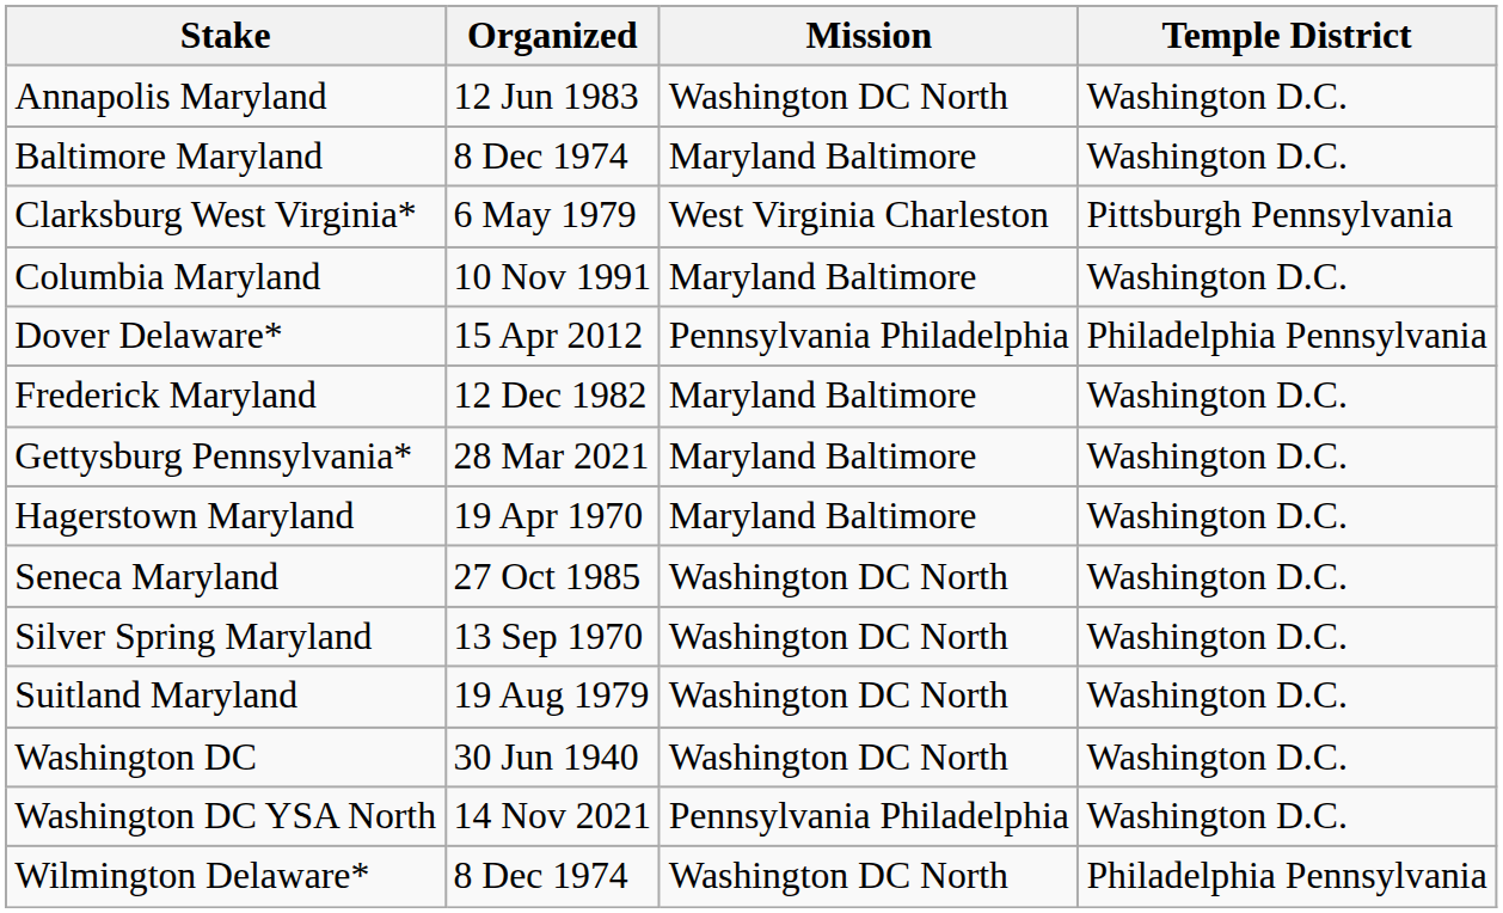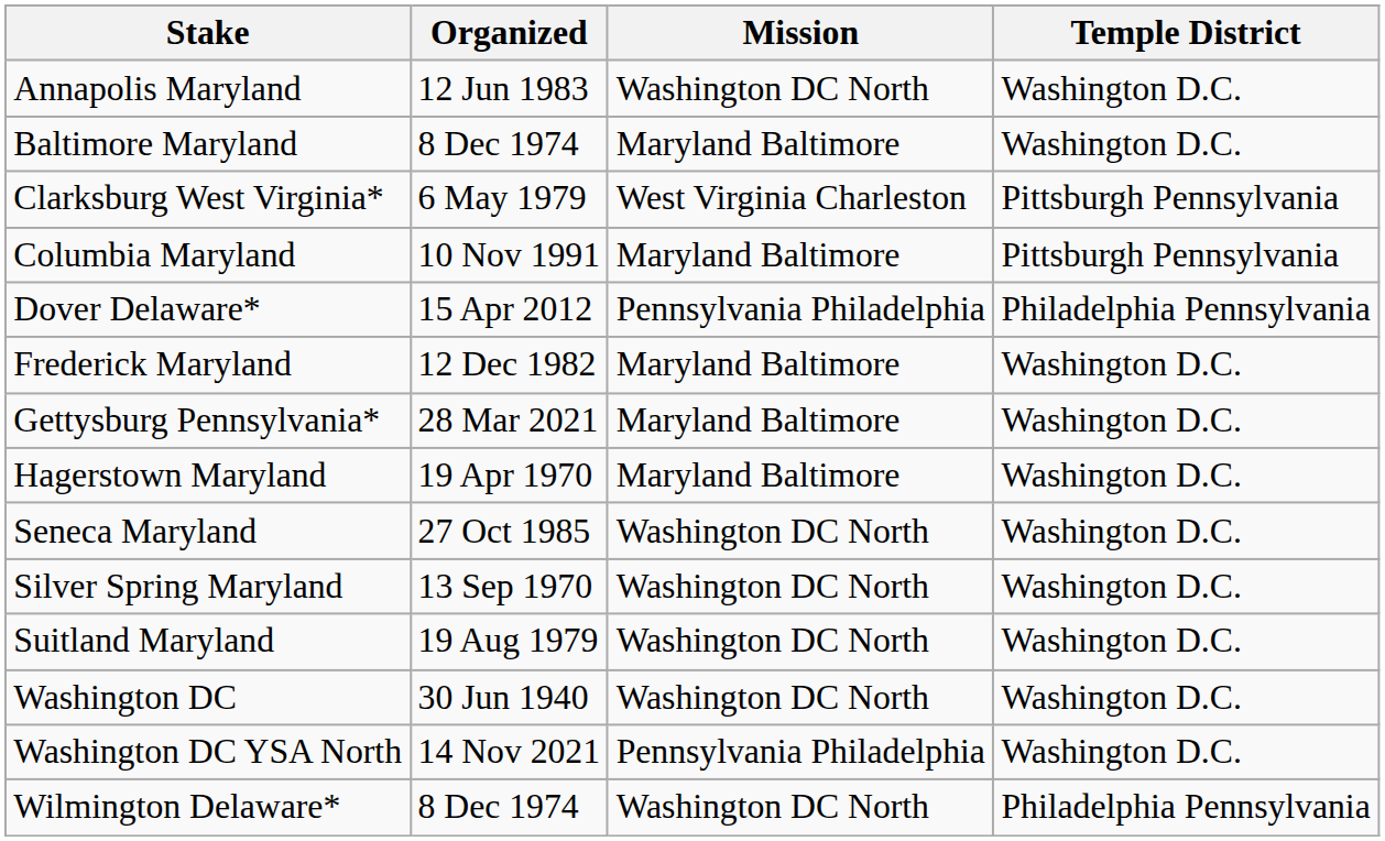 <table class="wikitable sortable">
 <tr>
 <th>Stake</th>
 <th data-sort-type=date>Organized</th>
 <th>Mission</th>
 <th>Temple District</th>
 </tr>
 <tr>
 <td>Annapolis Maryland</td>
 <td>12 Jun 1983</td>
 <td>Washington DC North</td>
 <td>Washington D.C.</td>
 </tr>
 <tr>
 <td>Baltimore Maryland</td>
 <td>8 Dec 1974</td>
 <td>Maryland Baltimore</td>
 <td>Washington D.C.</td>
 </tr>
 <tr>
 <td>Clarksburg West Virginia*</td>
 <td>6 May 1979</td>
 <td>West Virginia Charleston</td>
 <td>Pittsburgh Pennsylvania</td>
 </tr>
 <tr>
 <td>Columbia Maryland</td>
 <td>10 Nov 1991</td>
 <td>Maryland Baltimore</td>
-<td>Washington D.C.</td>
+<td>Pittsburgh Pennsylvania</td>
 </tr>
 <tr>
 <td>Dover Delaware*</td>
 <td>15 Apr 2012</td>
 <td>Pennsylvania Philadelphia</td>
 <td>Philadelphia Pennsylvania</td>
 </tr>
 <tr>
 <td>Frederick Maryland</td>
 <td>12 Dec 1982</td>
 <td>Maryland Baltimore</td>
 <td>Washington D.C.</td>
 </tr>
 <tr>
 <td>Gettysburg Pennsylvania*</td>
 <td>28 Mar 2021</td>
 <td>Maryland Baltimore</td>
 <td>Washington D.C.</td>
 </tr>
 <tr>
 <td>Hagerstown Maryland</td>
 <td>19 Apr 1970</td>
 <td>Maryland Baltimore</td>
 <td>Washington D.C.</td>
 </tr>
 <tr>
 <td>Seneca Maryland</td>
 <td>27 Oct 1985</td>
 <td>Washington DC North</td>
 <td>Washington D.C.</td>
 </tr>
 <tr>
 <td>Silver Spring Maryland</td>
 <td>13 Sep 1970</td>
 <td>Washington DC North</td>
 <td>Washington D.C.</td>
 </tr>
 <tr>
 <td>Suitland Maryland</td>
 <td>19 Aug 1979</td>
 <td>Washington DC North</td>
 <td>Washington D.C.</td>
 </tr>
 <tr>
 <td>Washington DC</td>
 <td>30 Jun 1940</td>
 <td>Washington DC North</td>
 <td>Washington D.C.</td>
 </tr>
 <tr>
 <td>Washington DC YSA North</td>
 <td>14 Nov 2021</td>
 <td>Pennsylvania Philadelphia</td>
 <td>Washington D.C.</td>
 </tr>
 <tr>
 <td>Wilmington Delaware*</td>
 <td>8 Dec 1974</td>
 <td>Washington DC North</td>
 <td>Philadelphia Pennsylvania</td>
 </tr>
 </table>
